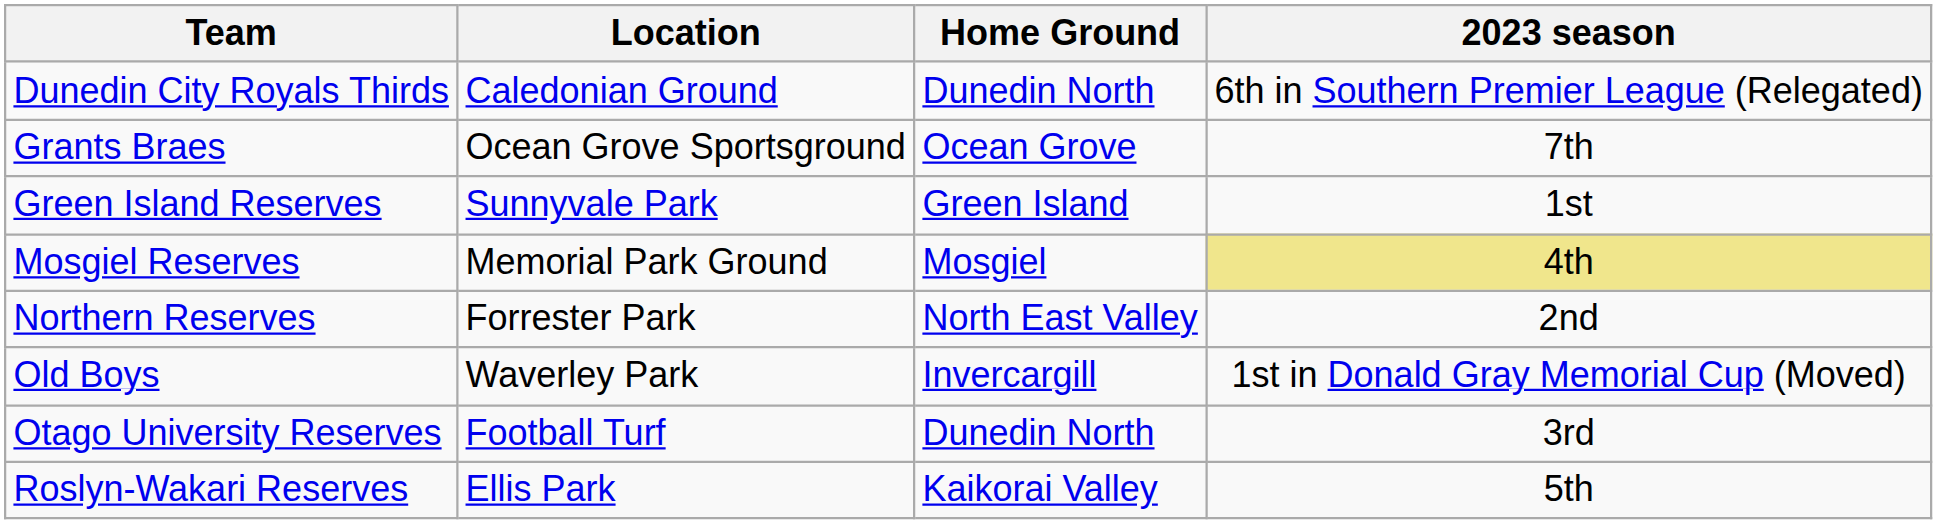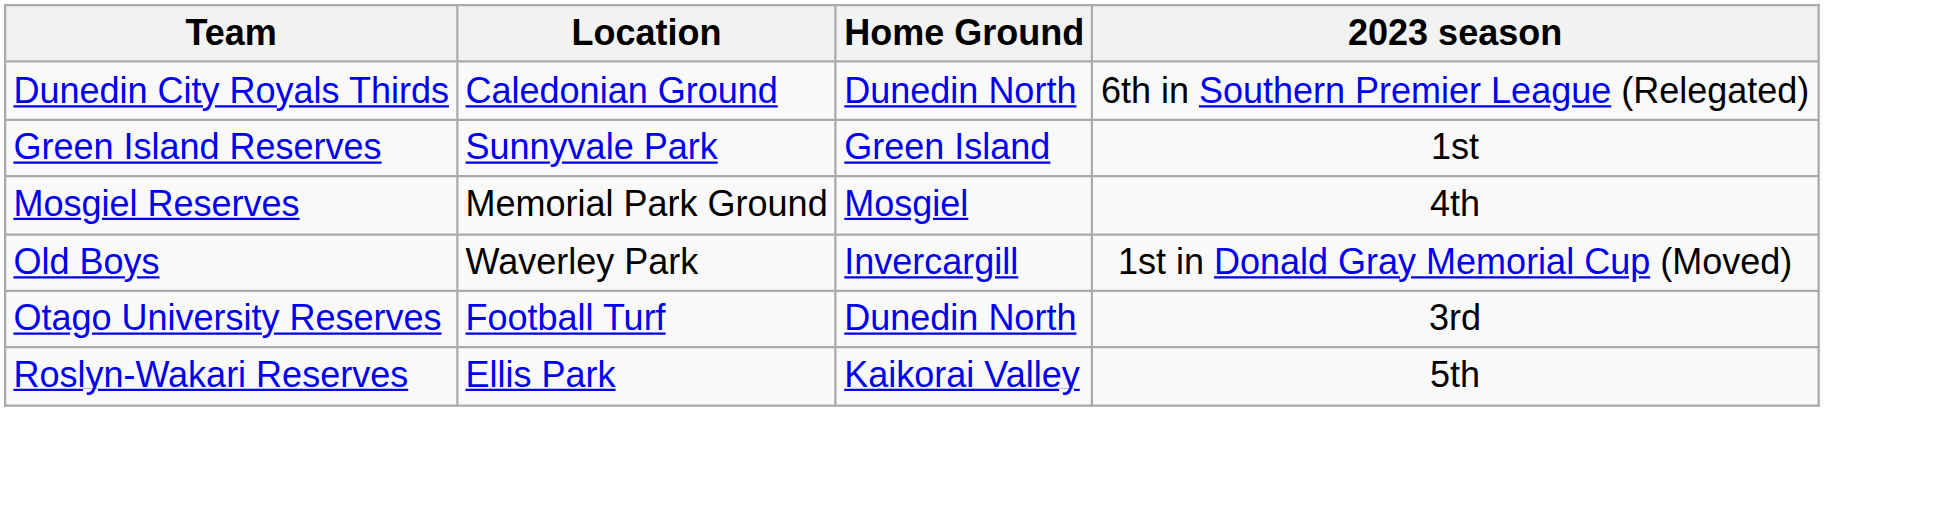 <table class="wikitable sortable">
 <tr>
 <th>Team</th>
 <th>Location</th>
 <th>Home Ground</th>
 <th>2023 season</th>
 </tr>
 <tr>
 <td><a href='#'>Dunedin City Royals Thirds</a></td>
 <td><a href='#'>Caledonian Ground</a></td>
 <td><a href='#'>Dunedin North</a></td>
 <td align="center">6th in <a href='#'>Southern Premier League</a> (Relegated)</td>
 </tr>
 <tr>
-<td><a href='#'>Grants Braes</a></td>
-<td>Ocean Grove Sportsground</td>
-<td><a href='#'>Ocean Grove</a></td>
-<td align="center">7th</td>
-</tr>
-<tr>
 <td><a href='#'>Green Island Reserves</a></td>
 <td><a href='#'>Sunnyvale Park</a></td>
 <td><a href='#'>Green Island</a></td>
 <td align="center">1st</td>
 </tr>
 <tr>
 <td><a href='#'>Mosgiel Reserves</a></td>
 <td>Memorial Park Ground</td>
 <td><a href='#'>Mosgiel</a></td>
-<td align="center" style="background: khaki;">4th</td>
-</tr>
-<tr>
-<td><a href='#'>Northern Reserves</a></td>
-<td>Forrester Park</td>
-<td><a href='#'>North East Valley</a></td>
-<td align="center">2nd</td>
+<td align="center">4th</td>
 </tr>
 <tr>
 <td><a href='#'>Old Boys</a></td>
 <td>Waverley Park</td>
 <td><a href='#'>Invercargill</a></td>
 <td align="center">1st in <a href='#'>Donald Gray Memorial Cup</a> (Moved)</td>
 </tr>
 <tr>
 <td><a href='#'>Otago University Reserves</a></td>
 <td><a href='#'>Football Turf</a></td>
 <td><a href='#'>Dunedin North</a></td>
 <td align="center">3rd</td>
 </tr>
 <tr>
 <td><a href='#'>Roslyn-Wakari Reserves</a></td>
 <td><a href='#'>Ellis Park</a></td>
 <td><a href='#'>Kaikorai Valley</a></td>
 <td align="center">5th</td>
 </tr>
 </table>
